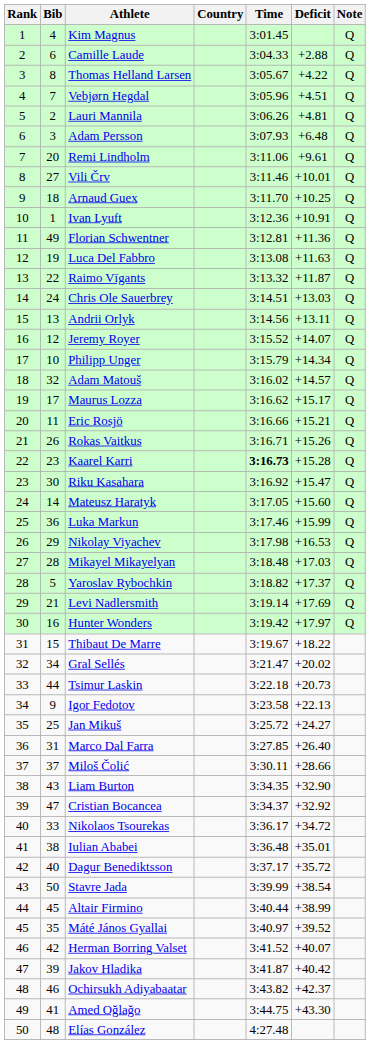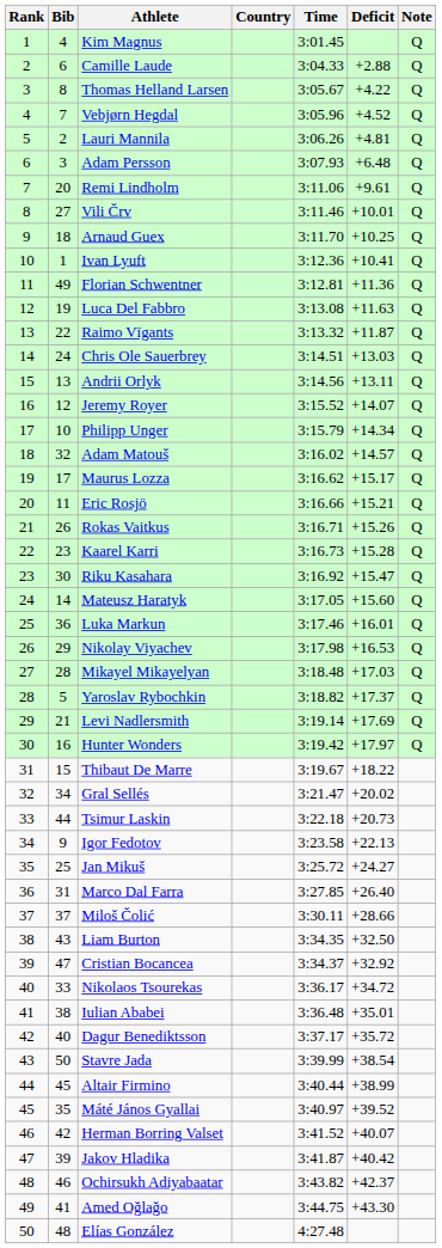 <table class="wikitable sortable" style="text-align:center">
 <tr>
 <th>Rank</th>
 <th>Bib</th>
 <th>Athlete</th>
 <th>Country</th>
 <th>Time</th>
 <th>Deficit</th>
 <th>Note</th>
 </tr>
 <tr bgcolor=ccffcc>
 <td>1</td>
 <td>4</td>
 <td align=left><a href='#'>Kim Magnus</a></td>
 <td align=left></td>
 <td>3:01.45</td>
 <td></td>
 <td>Q</td>
 </tr>
 <tr bgcolor=ccffcc>
 <td>2</td>
 <td>6</td>
 <td align=left><a href='#'>Camille Laude</a></td>
 <td align=left></td>
 <td>3:04.33</td>
 <td>+2.88</td>
 <td>Q</td>
 </tr>
 <tr bgcolor=ccffcc>
 <td>3</td>
 <td>8</td>
 <td align=left><a href='#'>Thomas Helland Larsen</a></td>
 <td align=left></td>
 <td>3:05.67</td>
 <td>+4.22</td>
 <td>Q</td>
 </tr>
 <tr bgcolor=ccffcc>
 <td>4</td>
 <td>7</td>
 <td align=left><a href='#'>Vebjørn Hegdal</a></td>
 <td align=left></td>
 <td>3:05.96</td>
-<td>+4.51</td>
+<td>+4.52</td>
 <td>Q</td>
 </tr>
 <tr bgcolor=ccffcc>
 <td>5</td>
 <td>2</td>
 <td align=left><a href='#'>Lauri Mannila</a></td>
 <td align=left></td>
 <td>3:06.26</td>
 <td>+4.81</td>
 <td>Q</td>
 </tr>
 <tr bgcolor=ccffcc>
 <td>6</td>
 <td>3</td>
 <td align=left><a href='#'>Adam Persson</a></td>
 <td align=left></td>
 <td>3:07.93</td>
 <td>+6.48</td>
 <td>Q</td>
 </tr>
 <tr bgcolor=ccffcc>
 <td>7</td>
 <td>20</td>
 <td align=left><a href='#'>Remi Lindholm</a></td>
 <td align=left></td>
 <td>3:11.06</td>
 <td>+9.61</td>
 <td>Q</td>
 </tr>
 <tr bgcolor=ccffcc>
 <td>8</td>
 <td>27</td>
 <td align=left><a href='#'>Vili Črv</a></td>
 <td align=left></td>
 <td>3:11.46</td>
 <td>+10.01</td>
 <td>Q</td>
 </tr>
 <tr bgcolor=ccffcc>
 <td>9</td>
 <td>18</td>
 <td align=left><a href='#'>Arnaud Guex</a></td>
 <td align=left></td>
 <td>3:11.70</td>
 <td>+10.25</td>
 <td>Q</td>
 </tr>
 <tr bgcolor=ccffcc>
 <td>10</td>
 <td>1</td>
 <td align=left><a href='#'>Ivan Lyuft</a></td>
 <td align=left></td>
 <td>3:12.36</td>
-<td>+10.91</td>
+<td>+10.41</td>
 <td>Q</td>
 </tr>
 <tr bgcolor=ccffcc>
 <td>11</td>
 <td>49</td>
 <td align=left><a href='#'>Florian Schwentner</a></td>
 <td align=left></td>
 <td>3:12.81</td>
 <td>+11.36</td>
 <td>Q</td>
 </tr>
 <tr bgcolor=ccffcc>
 <td>12</td>
 <td>19</td>
 <td align=left><a href='#'>Luca Del Fabbro</a></td>
 <td align=left></td>
 <td>3:13.08</td>
 <td>+11.63</td>
 <td>Q</td>
 </tr>
 <tr bgcolor=ccffcc>
 <td>13</td>
 <td>22</td>
 <td align=left><a href='#'>Raimo Vīgants</a></td>
 <td align=left></td>
 <td>3:13.32</td>
 <td>+11.87</td>
 <td>Q</td>
 </tr>
 <tr bgcolor=ccffcc>
 <td>14</td>
 <td>24</td>
 <td align=left><a href='#'>Chris Ole Sauerbrey</a></td>
 <td align=left></td>
 <td>3:14.51</td>
 <td>+13.03</td>
 <td>Q</td>
 </tr>
 <tr bgcolor=ccffcc>
 <td>15</td>
 <td>13</td>
 <td align=left><a href='#'>Andrii Orlyk</a></td>
 <td align=left></td>
 <td>3:14.56</td>
 <td>+13.11</td>
 <td>Q</td>
 </tr>
 <tr bgcolor=ccffcc>
 <td>16</td>
 <td>12</td>
 <td align=left><a href='#'>Jeremy Royer</a></td>
 <td align=left></td>
 <td>3:15.52</td>
 <td>+14.07</td>
 <td>Q</td>
 </tr>
 <tr bgcolor=ccffcc>
 <td>17</td>
 <td>10</td>
 <td align=left><a href='#'>Philipp Unger</a></td>
 <td align=left></td>
 <td>3:15.79</td>
 <td>+14.34</td>
 <td>Q</td>
 </tr>
 <tr bgcolor=ccffcc>
 <td>18</td>
 <td>32</td>
 <td align=left><a href='#'>Adam Matouš</a></td>
 <td align=left></td>
 <td>3:16.02</td>
 <td>+14.57</td>
 <td>Q</td>
 </tr>
 <tr bgcolor=ccffcc>
 <td>19</td>
 <td>17</td>
 <td align=left><a href='#'>Maurus Lozza</a></td>
 <td align=left></td>
 <td>3:16.62</td>
 <td>+15.17</td>
 <td>Q</td>
 </tr>
 <tr bgcolor=ccffcc>
 <td>20</td>
 <td>11</td>
 <td align=left><a href='#'>Eric Rosjö</a></td>
 <td align=left></td>
 <td>3:16.66</td>
 <td>+15.21</td>
 <td>Q</td>
 </tr>
 <tr bgcolor=ccffcc>
 <td>21</td>
 <td>26</td>
 <td align=left><a href='#'>Rokas Vaitkus</a></td>
 <td align=left></td>
 <td>3:16.71</td>
 <td>+15.26</td>
 <td>Q</td>
 </tr>
 <tr bgcolor=ccffcc>
 <td>22</td>
 <td>23</td>
 <td align=left><a href='#'>Kaarel Karri</a></td>
 <td align=left></td>
-<td><strong>3:16.73</strong></td>
+<td>3:16.73</td>
 <td>+15.28</td>
 <td>Q</td>
 </tr>
 <tr bgcolor=ccffcc>
 <td>23</td>
 <td>30</td>
 <td align=left><a href='#'>Riku Kasahara</a></td>
 <td align=left></td>
 <td>3:16.92</td>
 <td>+15.47</td>
 <td>Q</td>
 </tr>
 <tr bgcolor=ccffcc>
 <td>24</td>
 <td>14</td>
 <td align=left><a href='#'>Mateusz Haratyk</a></td>
 <td align=left></td>
 <td>3:17.05</td>
 <td>+15.60</td>
 <td>Q</td>
 </tr>
 <tr bgcolor=ccffcc>
 <td>25</td>
 <td>36</td>
 <td align=left><a href='#'>Luka Markun</a></td>
 <td align=left></td>
 <td>3:17.46</td>
-<td>+15.99</td>
+<td>+16.01</td>
 <td>Q</td>
 </tr>
 <tr bgcolor=ccffcc>
 <td>26</td>
 <td>29</td>
 <td align=left><a href='#'>Nikolay Viyachev</a></td>
 <td align=left></td>
 <td>3:17.98</td>
 <td>+16.53</td>
 <td>Q</td>
 </tr>
 <tr bgcolor=ccffcc>
 <td>27</td>
 <td>28</td>
 <td align=left><a href='#'>Mikayel Mikayelyan</a></td>
 <td align=left></td>
 <td>3:18.48</td>
 <td>+17.03</td>
 <td>Q</td>
 </tr>
 <tr bgcolor=ccffcc>
 <td>28</td>
 <td>5</td>
 <td align=left><a href='#'>Yaroslav Rybochkin</a></td>
 <td align=left></td>
 <td>3:18.82</td>
 <td>+17.37</td>
 <td>Q</td>
 </tr>
 <tr bgcolor=ccffcc>
 <td>29</td>
 <td>21</td>
 <td align=left><a href='#'>Levi Nadlersmith</a></td>
 <td align=left></td>
 <td>3:19.14</td>
 <td>+17.69</td>
 <td>Q</td>
 </tr>
 <tr bgcolor=ccffcc>
 <td>30</td>
 <td>16</td>
 <td align=left><a href='#'>Hunter Wonders</a></td>
 <td align=left></td>
 <td>3:19.42</td>
 <td>+17.97</td>
 <td>Q</td>
 </tr>
 <tr>
 <td>31</td>
 <td>15</td>
 <td align=left><a href='#'>Thibaut De Marre</a></td>
 <td align=left></td>
 <td>3:19.67</td>
 <td>+18.22</td>
 <td></td>
 </tr>
 <tr>
 <td>32</td>
 <td>34</td>
 <td align=left><a href='#'>Gral Sellés</a></td>
 <td align=left></td>
 <td>3:21.47</td>
 <td>+20.02</td>
 <td></td>
 </tr>
 <tr>
 <td>33</td>
 <td>44</td>
 <td align=left><a href='#'>Tsimur Laskin</a></td>
 <td align=left></td>
 <td>3:22.18</td>
 <td>+20.73</td>
 <td></td>
 </tr>
 <tr>
 <td>34</td>
 <td>9</td>
 <td align=left><a href='#'>Igor Fedotov</a></td>
 <td align=left></td>
 <td>3:23.58</td>
 <td>+22.13</td>
 <td></td>
 </tr>
 <tr>
 <td>35</td>
 <td>25</td>
 <td align=left><a href='#'>Jan Mikuš</a></td>
 <td align=left></td>
 <td>3:25.72</td>
 <td>+24.27</td>
 <td></td>
 </tr>
 <tr>
 <td>36</td>
 <td>31</td>
 <td align=left><a href='#'>Marco Dal Farra</a></td>
 <td align=left></td>
 <td>3:27.85</td>
 <td>+26.40</td>
 <td></td>
 </tr>
 <tr>
 <td>37</td>
 <td>37</td>
 <td align=left><a href='#'>Miloš Čolić</a></td>
 <td align=left></td>
 <td>3:30.11</td>
 <td>+28.66</td>
 <td></td>
 </tr>
 <tr>
 <td>38</td>
 <td>43</td>
 <td align=left><a href='#'>Liam Burton</a></td>
 <td align=left></td>
 <td>3:34.35</td>
-<td>+32.90</td>
+<td>+32.50</td>
 <td></td>
 </tr>
 <tr>
 <td>39</td>
 <td>47</td>
 <td align=left><a href='#'>Cristian Bocancea</a></td>
 <td align=left></td>
 <td>3:34.37</td>
 <td>+32.92</td>
 <td></td>
 </tr>
 <tr>
 <td>40</td>
 <td>33</td>
 <td align=left><a href='#'>Nikolaos Tsourekas</a></td>
 <td align=left></td>
 <td>3:36.17</td>
 <td>+34.72</td>
 <td></td>
 </tr>
 <tr>
 <td>41</td>
 <td>38</td>
 <td align=left><a href='#'>Iulian Ababei</a></td>
 <td align=left></td>
 <td>3:36.48</td>
 <td>+35.01</td>
 <td></td>
 </tr>
 <tr>
 <td>42</td>
 <td>40</td>
 <td align=left><a href='#'>Dagur Benediktsson</a></td>
 <td align=left></td>
 <td>3:37.17</td>
 <td>+35.72</td>
 <td></td>
 </tr>
 <tr>
 <td>43</td>
 <td>50</td>
 <td align=left><a href='#'>Stavre Jada</a></td>
 <td align=left></td>
 <td>3:39.99</td>
 <td>+38.54</td>
 <td></td>
 </tr>
 <tr>
 <td>44</td>
 <td>45</td>
 <td align=left><a href='#'>Altair Firmino</a></td>
 <td align=left></td>
 <td>3:40.44</td>
 <td>+38.99</td>
 <td></td>
 </tr>
 <tr>
 <td>45</td>
 <td>35</td>
 <td align=left><a href='#'>Máté János Gyallai</a></td>
 <td align=left></td>
 <td>3:40.97</td>
 <td>+39.52</td>
 <td></td>
 </tr>
 <tr>
 <td>46</td>
 <td>42</td>
 <td align=left><a href='#'>Herman Borring Valset</a></td>
 <td align=left></td>
 <td>3:41.52</td>
 <td>+40.07</td>
 <td></td>
 </tr>
 <tr>
 <td>47</td>
 <td>39</td>
 <td align=left><a href='#'>Jakov Hladika</a></td>
 <td align=left></td>
 <td>3:41.87</td>
 <td>+40.42</td>
 <td></td>
 </tr>
 <tr>
 <td>48</td>
 <td>46</td>
 <td align=left><a href='#'>Ochirsukh Adiyabaatar</a></td>
 <td align=left></td>
 <td>3:43.82</td>
 <td>+42.37</td>
 <td></td>
 </tr>
 <tr>
 <td>49</td>
 <td>41</td>
 <td align=left><a href='#'>Amed Oğlağo</a></td>
 <td align=left></td>
 <td>3:44.75</td>
 <td>+43.30</td>
 <td></td>
 </tr>
 <tr>
 <td>50</td>
 <td>48</td>
 <td align=left><a href='#'>Elías González</a></td>
 <td align=left></td>
 <td>4:27.48</td>
 <td></td>
 <td></td>
 </tr>
 </table>
